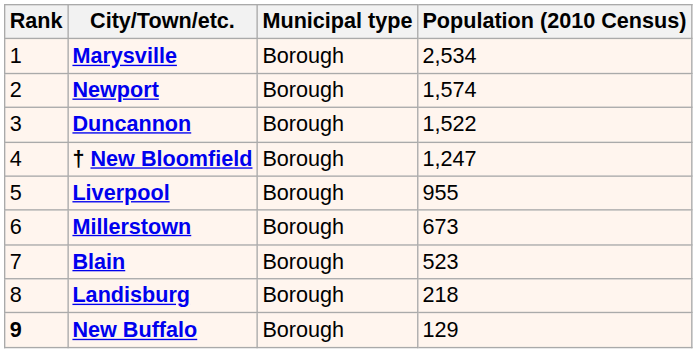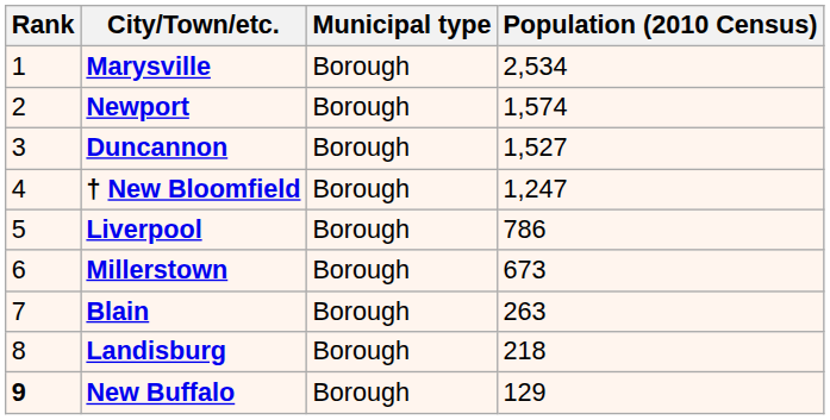 <table class="wikitable sortable">
 <tr>
 <th>Rank</th>
 <th>City/Town/etc.</th>
 <th>Municipal type</th>
 <th>Population (2010 Census)</th>
 </tr>
 <tr style="background-color:#FFF5EE;">
 <td>1</td>
 <td><strong><a href='#'>Marysville</a></strong></td>
 <td>Borough</td>
 <td>2,534</td>
 </tr>
 <tr style="background-color:#FFF5EE;">
 <td>2</td>
 <td><strong><a href='#'>Newport</a></strong></td>
 <td>Borough</td>
 <td>1,574</td>
 </tr>
 <tr style="background-color:#FFF5EE;">
 <td>3</td>
 <td><strong><a href='#'>Duncannon</a></strong></td>
 <td>Borough</td>
-<td>1,522</td>
+<td>1,527</td>
 </tr>
 <tr style="background-color:#FFF5EE;">
 <td>4</td>
 <td><strong>†</strong> <strong><a href='#'>New Bloomfield</a></strong></td>
 <td>Borough</td>
 <td>1,247</td>
 </tr>
 <tr style="background-color:#FFF5EE;">
 <td>5</td>
 <td><strong><a href='#'>Liverpool</a></strong></td>
 <td>Borough</td>
-<td>955</td>
+<td>786</td>
 </tr>
 <tr style="background-color:#FFF5EE;">
 <td>6</td>
 <td><strong><a href='#'>Millerstown</a></strong></td>
 <td>Borough</td>
 <td>673</td>
 </tr>
 <tr style="background-color:#FFF5EE;">
 <td>7</td>
 <td><strong><a href='#'>Blain</a></strong></td>
 <td>Borough</td>
-<td>523</td>
+<td>263</td>
 </tr>
 <tr style="background-color:#FFF5EE;">
 <td>8</td>
 <td><strong><a href='#'>Landisburg</a></strong></td>
 <td>Borough</td>
 <td>218</td>
 </tr>
 <tr style="background-color:#FFF5EE;">
 <td><strong>9</strong></td>
 <td><strong><a href='#'>New Buffalo</a></strong></td>
 <td>Borough</td>
 <td>129</td>
 </tr>
 </table>
